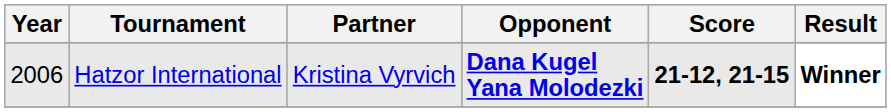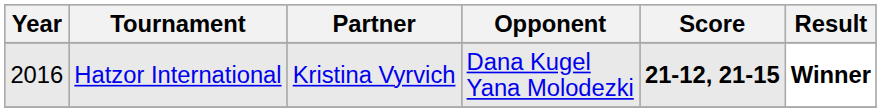 <table class="sortable wikitable" style="font-size: 90%;">
 <tr>
 <th>Year</th>
 <th>Tournament</th>
 <th>Partner</th>
 <th>Opponent</th>
 <th>Score</th>
 <th>Result</th>
 </tr>
 <tr>
 </tr>
 <tr style="background:#E9E9E9">
-<td align="center">2006</td>
+<td align="center">2016</td>
 <td align="left"><a href='#'>Hatzor International</a></td>
 <td align="left"> <a href='#'>Kristina Vyrvich</a></td>
-<td align="left"><strong> <a href='#'>Dana Kugel</a><br> <a href='#'>Yana Molodezki</a></strong></td>
+<td align="left"> <a href='#'>Dana Kugel</a><br> <a href='#'>Yana Molodezki</a></td>
 <td align="left"><strong>21-12, 21-15</strong></td>
 <td style="text-align:left; background:white"> <strong>Winner</strong></td>
 </tr>
 <tr>
 </tr>
 </table>
